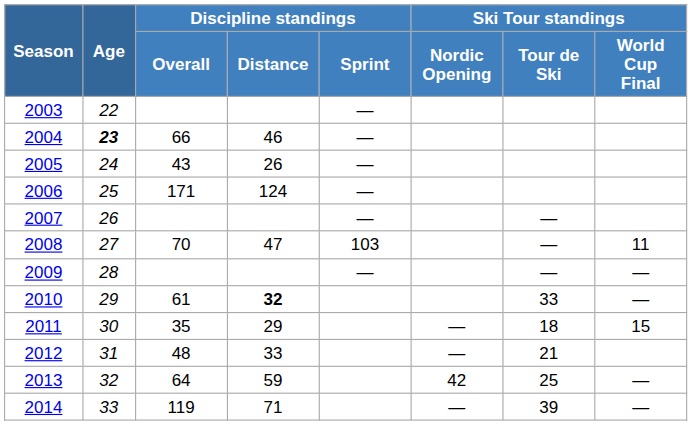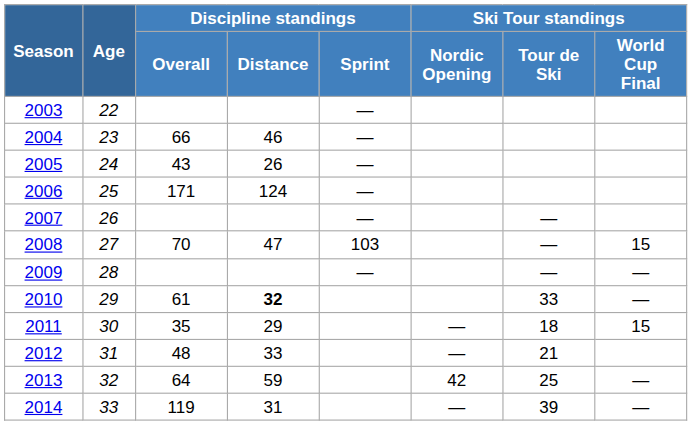 <table class="wikitable" style="font-size:95%; text-align:center; border:grey solid 1px; border-collapse:collapse; background:#ffffff;">
 <tr>
 <th style="background-color:#369; color:white; width:60px;" rowspan="2"> Season </th>
 <th style="background-color:#369; color:white; width:40px;" rowspan="2"> Age </th>
 <th style="background-color:#4180be; color:white;" colspan="3">Discipline standings</th>
 <th style="background-color:#4180be; color:white;" colspan="3">Ski Tour standings</th>
 </tr>
 <tr>
 <th style="background-color:#4180be; color:white; width:75px;">Overall</th>
 <th style="background-color:#4180be; color:white; width:75px;">Distance</th>
 <th style="background-color:#4180be; color:white; width:75px;">Sprint</th>
 <th style="background-color:#4180be; color:white; width:75px;">Nordic<br>Opening</th>
 <th style="background-color:#4180be; color:white; width:75px;">Tour de<br>Ski</th>
 <th style="background-color:#4180be; color:white; width:75px;">World Cup<br>Final</th>
 </tr>
 <tr>
 <td><a href='#'>2003</a></td>
 <td><em>22</em></td>
 <td></td>
 <td></td>
 <td>—</td>
 <td></td>
 <td></td>
 <td></td>
 </tr>
 <tr>
 <td><a href='#'>2004</a></td>
-<td><strong><em>23</em></strong></td>
+<td><em>23</em></td>
 <td>66</td>
 <td>46</td>
 <td>—</td>
 <td></td>
 <td></td>
 <td></td>
 </tr>
 <tr>
 <td><a href='#'>2005</a></td>
 <td><em>24</em></td>
 <td>43</td>
 <td>26</td>
 <td>—</td>
 <td></td>
 <td></td>
 <td></td>
 </tr>
 <tr>
 <td><a href='#'>2006</a></td>
 <td><em>25</em></td>
 <td>171</td>
 <td>124</td>
 <td>—</td>
 <td></td>
 <td></td>
 <td></td>
 </tr>
 <tr>
 <td><a href='#'>2007</a></td>
 <td><em>26</em></td>
 <td></td>
 <td></td>
 <td>—</td>
 <td></td>
 <td>—</td>
 <td></td>
 </tr>
 <tr>
 <td><a href='#'>2008</a></td>
 <td><em>27</em></td>
 <td>70</td>
 <td>47</td>
 <td>103</td>
 <td></td>
 <td>—</td>
-<td>11</td>
+<td>15</td>
 </tr>
 <tr>
 <td><a href='#'>2009</a></td>
 <td><em>28</em></td>
 <td></td>
 <td></td>
 <td>—</td>
 <td></td>
 <td>—</td>
 <td>—</td>
 </tr>
 <tr>
 <td><a href='#'>2010</a></td>
 <td><em>29</em></td>
 <td>61</td>
 <td><strong>32</strong></td>
 <td></td>
 <td></td>
 <td>33</td>
 <td>—</td>
 </tr>
 <tr>
 <td><a href='#'>2011</a></td>
 <td><em>30</em></td>
 <td>35</td>
 <td>29</td>
 <td></td>
 <td>—</td>
 <td>18</td>
 <td>15</td>
 </tr>
 <tr>
 <td><a href='#'>2012</a></td>
 <td><em>31</em></td>
 <td>48</td>
 <td>33</td>
 <td></td>
 <td>—</td>
 <td>21</td>
 <td></td>
 </tr>
 <tr>
 <td><a href='#'>2013</a></td>
 <td><em>32</em></td>
 <td>64</td>
 <td>59</td>
 <td></td>
 <td>42</td>
 <td>25</td>
 <td>—</td>
 </tr>
 <tr>
 <td><a href='#'>2014</a></td>
 <td><em>33</em></td>
 <td>119</td>
-<td>71</td>
+<td>31</td>
 <td></td>
 <td>—</td>
 <td>39</td>
 <td>—</td>
 </tr>
 </table>
